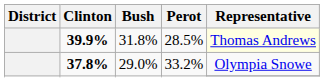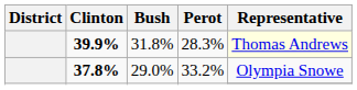 <table class=wikitable>
 <tr>
 <th>District</th>
 <th>Clinton</th>
 <th>Bush</th>
 <th>Perot</th>
 <th>Representative</th>
 </tr>
 <tr align=center>
 <th></th>
 <td><strong>39.9%</strong></td>
 <td>31.8%</td>
-<td>28.5%</td>
+<td>28.3%</td>
 <td style="background: lightyellow;"><a href='#'>Thomas Andrews</a></td>
 </tr>
 <tr align=center>
 <th rowspan=2 ></th>
 <td rowspan=2><strong>37.8%</strong></td>
 <td rowspan=2>29.0%</td>
 <td rowspan=2>33.2%</td>
 <td><a href='#'>Olympia Snowe</a></td>
 </tr>
 <tr align=center>
 </tr>
 </table>
